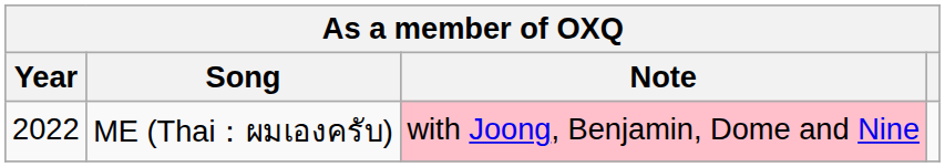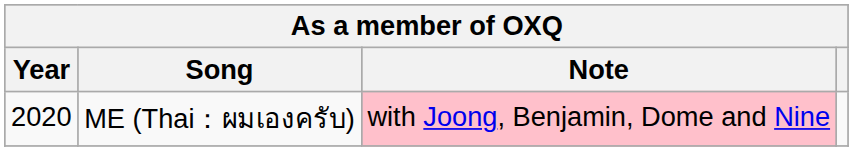 <table class="wikitable sortable plainrowheaders ">
 <tr>
 <th colspan="4">As a member of OXQ</th>
 </tr>
 <tr>
 <th>Year</th>
 <th>Song</th>
 <th>Note</th>
 <th></th>
 </tr>
 <tr>
-<td>2022</td>
+<td>2020</td>
 <td>ME (Thai：ผมเองครับ)</td>
 <td style="background: pink;">with <a href='#'>Joong</a>, Benjamin, Dome and <a href='#'>Nine</a></td>
 <td></td>
 </tr>
 </table>
